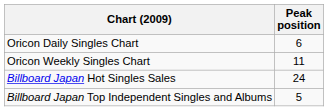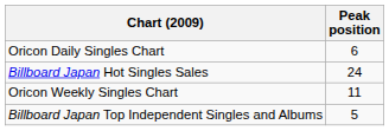 <table class="wikitable sortable" border="1">
 <tr>
 <th>Chart (2009)</th>
 <th>Peak<br>position</th>
 </tr>
 <tr>
 <td>Oricon Daily Singles Chart</td>
 <td style="text-align:center;">6</td>
 </tr>
 <tr>
+<td><em><a href='#'>Billboard Japan</a></em> Hot Singles Sales</td>
+<td style="text-align:center;">24</td>
+</tr>
+<tr>
 <td>Oricon Weekly Singles Chart</td>
 <td style="text-align:center;">11</td>
-</tr>
-<tr>
-<td><em><a href='#'>Billboard Japan</a></em> Hot Singles Sales</td>
-<td style="text-align:center;">24</td>
 </tr>
 <tr>
 <td><em>Billboard Japan</em> Top Independent Singles and Albums</td>
 <td style="text-align:center;">5</td>
 </tr>
 </table>
